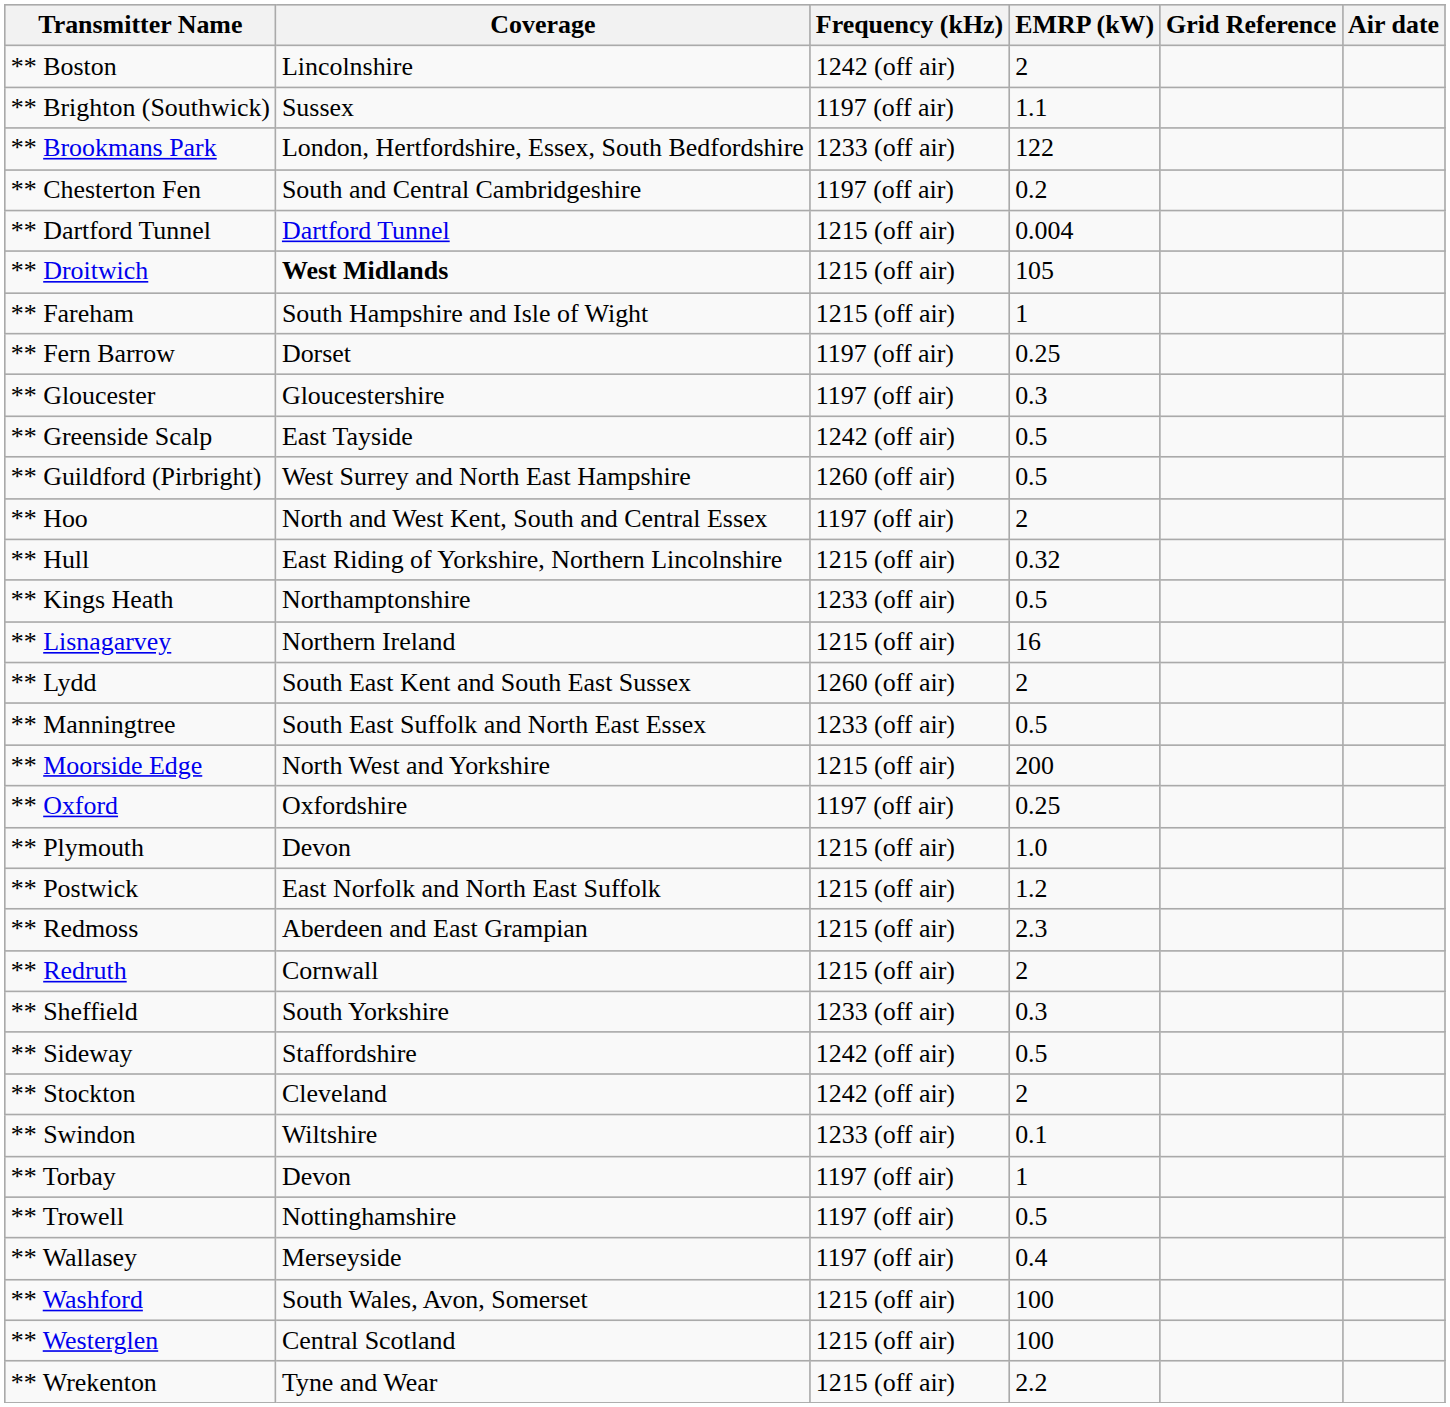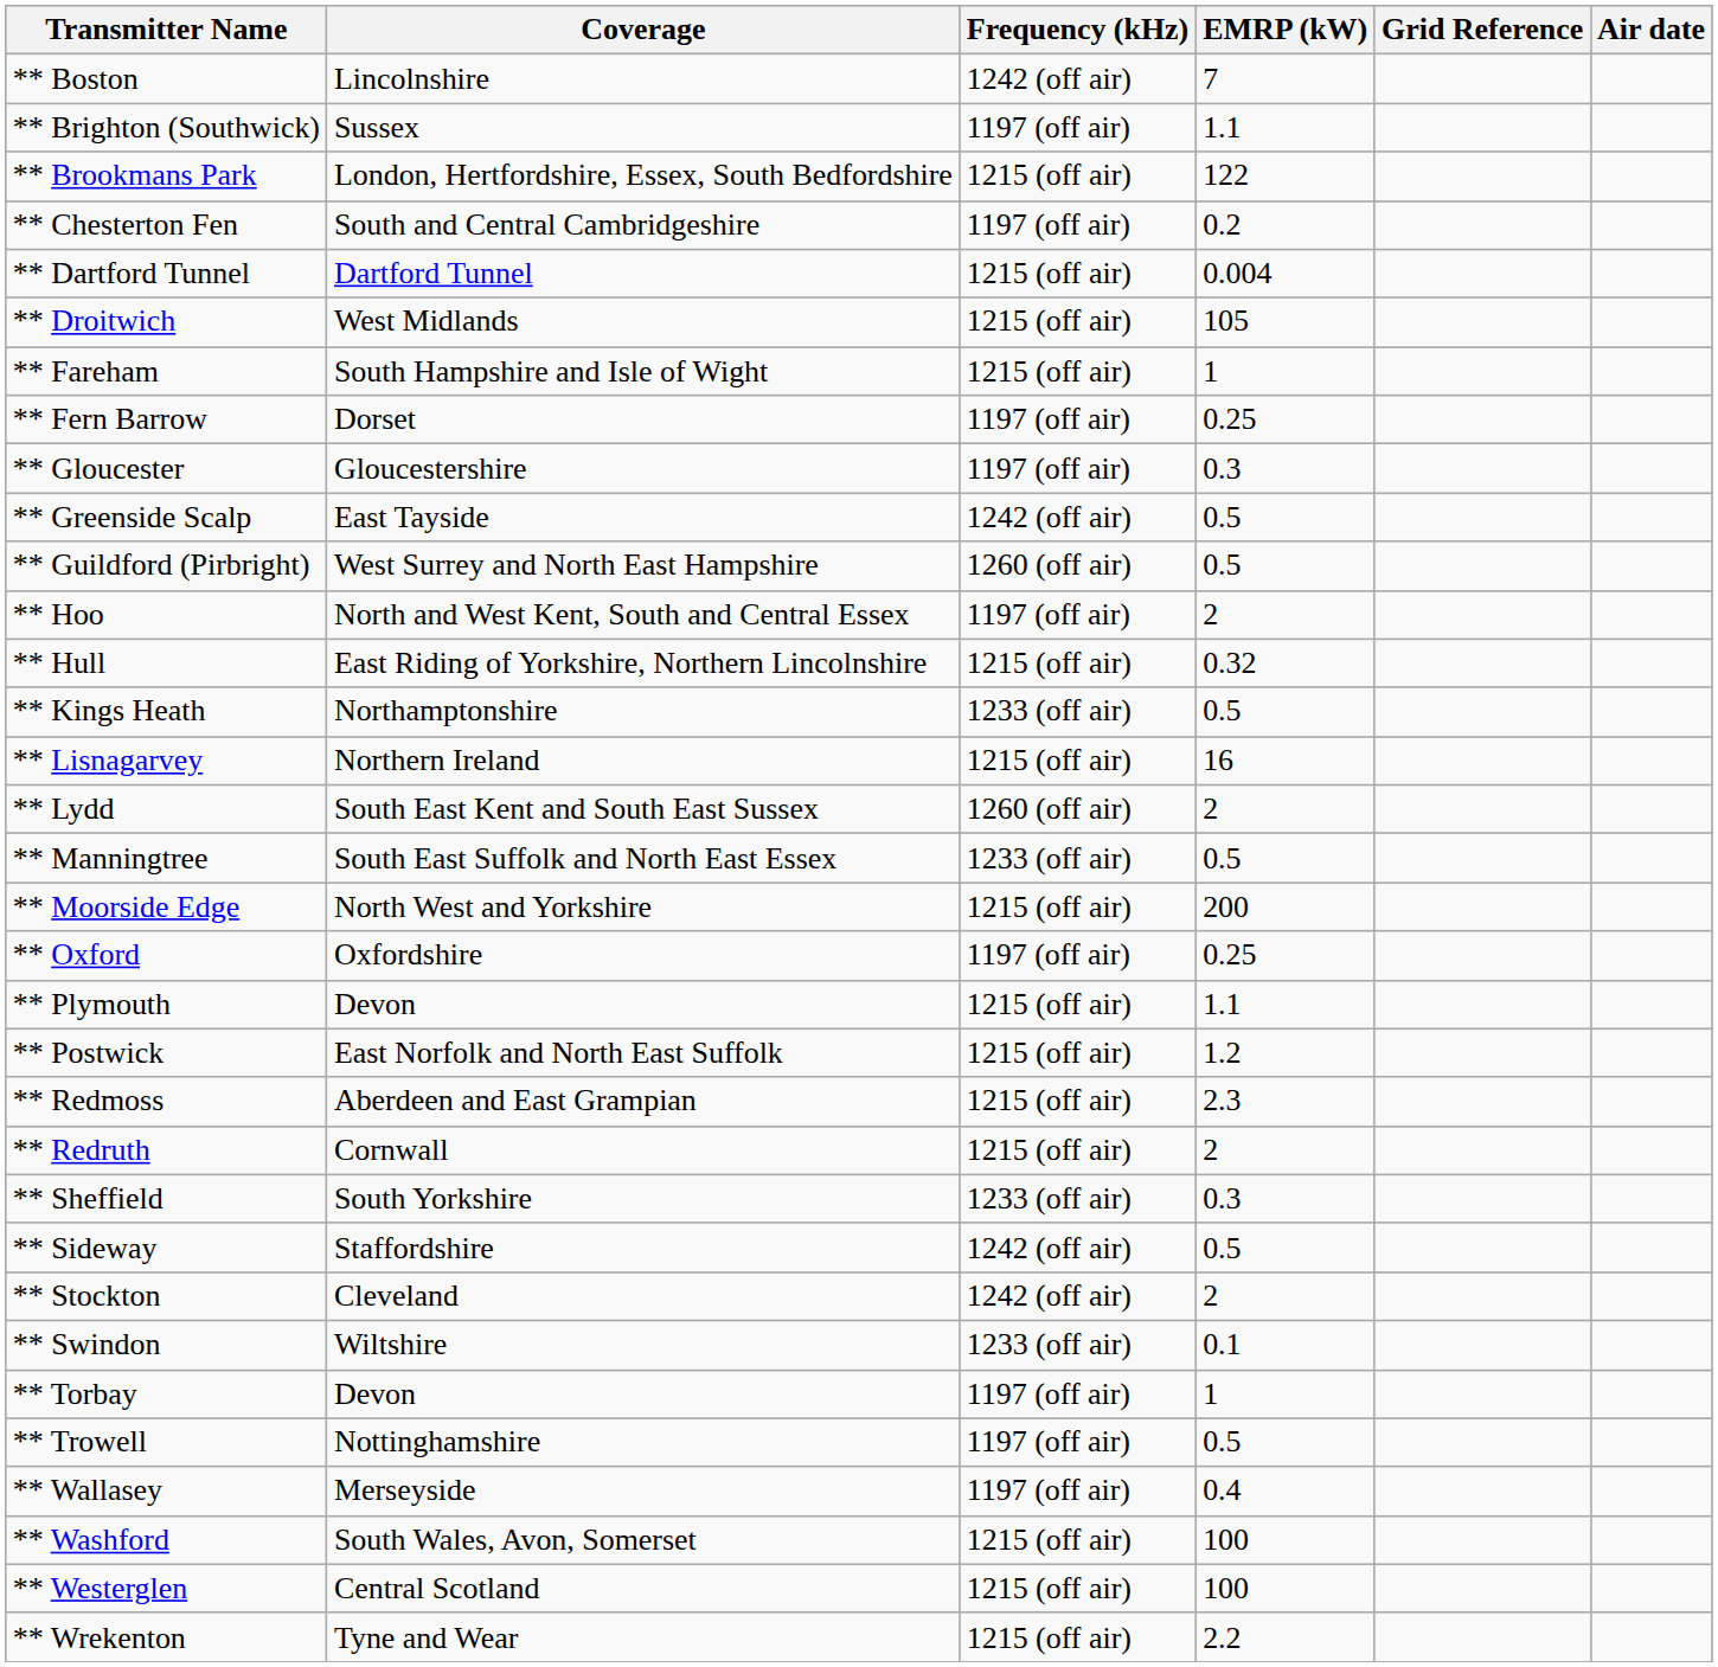 <table class="wikitable sortable">
 <tr>
 <th>Transmitter Name</th>
 <th>Coverage</th>
 <th>Frequency (kHz)</th>
 <th>EMRP (kW)</th>
 <th>Grid Reference</th>
 <th>Air date</th>
 </tr>
 <tr>
 <td>** Boston</td>
 <td>Lincolnshire</td>
 <td>1242 (off air)</td>
-<td>2</td>
+<td>7</td>
 <td></td>
 <td></td>
 </tr>
 <tr>
 <td>** Brighton (Southwick)</td>
 <td>Sussex</td>
 <td>1197 (off air)</td>
 <td>1.1</td>
 <td></td>
 <td></td>
 </tr>
 <tr>
 <td>** <a href='#'>Brookmans Park</a></td>
 <td>London, Hertfordshire, Essex, South Bedfordshire</td>
-<td>1233 (off air)</td>
+<td>1215 (off air)</td>
 <td>122</td>
 <td></td>
 <td></td>
 </tr>
 <tr>
 <td>** Chesterton Fen</td>
 <td>South and Central Cambridgeshire</td>
 <td>1197 (off air)</td>
 <td>0.2</td>
 <td></td>
 <td></td>
 </tr>
 <tr>
 <td>** Dartford Tunnel</td>
 <td><a href='#'>Dartford Tunnel</a></td>
 <td>1215 (off air)</td>
 <td>0.004</td>
 <td></td>
 <td></td>
 </tr>
 <tr>
 <td>** <a href='#'>Droitwich</a></td>
-<td><strong>West Midlands</strong></td>
+<td>West Midlands</td>
 <td>1215 (off air)</td>
 <td>105</td>
 <td></td>
 <td></td>
 </tr>
 <tr>
 <td>** Fareham</td>
 <td>South Hampshire and Isle of Wight</td>
 <td>1215 (off air)</td>
 <td>1</td>
 <td></td>
 <td></td>
 </tr>
 <tr>
 <td>** Fern Barrow</td>
 <td>Dorset</td>
 <td>1197 (off air)</td>
 <td>0.25</td>
 <td></td>
 <td></td>
 </tr>
 <tr>
 <td>** Gloucester</td>
 <td>Gloucestershire</td>
 <td>1197 (off air)</td>
 <td>0.3</td>
 <td></td>
 <td></td>
 </tr>
 <tr>
 <td>** Greenside Scalp</td>
 <td>East Tayside</td>
 <td>1242 (off air)</td>
 <td>0.5</td>
 <td></td>
 <td></td>
 </tr>
 <tr>
 <td>** Guildford (Pirbright)</td>
 <td>West Surrey and North East Hampshire</td>
 <td>1260 (off air)</td>
 <td>0.5</td>
 <td></td>
 <td></td>
 </tr>
 <tr>
 <td>** Hoo</td>
 <td>North and West Kent, South and Central Essex</td>
 <td>1197 (off air)</td>
 <td>2</td>
 <td></td>
 <td></td>
 </tr>
 <tr>
 <td>** Hull</td>
 <td>East Riding of Yorkshire, Northern Lincolnshire</td>
 <td>1215 (off air)</td>
 <td>0.32</td>
 <td></td>
 <td></td>
 </tr>
 <tr>
 <td>** Kings Heath</td>
 <td>Northamptonshire</td>
 <td>1233 (off air)</td>
 <td>0.5</td>
 <td></td>
 <td></td>
 </tr>
 <tr>
 <td>** <a href='#'>Lisnagarvey</a></td>
 <td>Northern Ireland</td>
 <td>1215 (off air)</td>
 <td>16</td>
 <td></td>
 <td></td>
 </tr>
 <tr>
 <td>** Lydd</td>
 <td>South East Kent and South East Sussex</td>
 <td>1260 (off air)</td>
 <td>2</td>
 <td></td>
 <td></td>
 </tr>
 <tr>
 <td>** Manningtree</td>
 <td>South East Suffolk and North East Essex</td>
 <td>1233 (off air)</td>
 <td>0.5</td>
 <td></td>
 <td></td>
 </tr>
 <tr>
 <td>** <a href='#'>Moorside Edge</a></td>
 <td>North West and Yorkshire</td>
 <td>1215 (off air)</td>
 <td>200</td>
 <td></td>
 <td></td>
 </tr>
 <tr>
 <td>** <a href='#'>Oxford</a></td>
 <td>Oxfordshire</td>
 <td>1197 (off air)</td>
 <td>0.25</td>
 <td></td>
 <td></td>
 </tr>
 <tr>
 <td>** Plymouth</td>
 <td>Devon</td>
 <td>1215 (off air)</td>
-<td>1.0</td>
+<td>1.1</td>
 <td></td>
 <td></td>
 </tr>
 <tr>
 <td>** Postwick</td>
 <td>East Norfolk and North East Suffolk</td>
 <td>1215 (off air)</td>
 <td>1.2</td>
 <td></td>
 <td></td>
 </tr>
 <tr>
 <td>** Redmoss</td>
 <td>Aberdeen and East Grampian</td>
 <td>1215 (off air)</td>
 <td>2.3</td>
 <td></td>
 <td></td>
 </tr>
 <tr>
 <td>** <a href='#'>Redruth</a></td>
 <td>Cornwall</td>
 <td>1215 (off air)</td>
 <td>2</td>
 <td></td>
 <td></td>
 </tr>
 <tr>
 <td>** Sheffield</td>
 <td>South Yorkshire</td>
 <td>1233 (off air)</td>
 <td>0.3</td>
 <td></td>
 <td></td>
 </tr>
 <tr>
 <td>** Sideway</td>
 <td>Staffordshire</td>
 <td>1242 (off air)</td>
 <td>0.5</td>
 <td></td>
 <td></td>
 </tr>
 <tr>
 <td>** Stockton</td>
 <td>Cleveland</td>
 <td>1242 (off air)</td>
 <td>2</td>
 <td></td>
 <td></td>
 </tr>
 <tr>
 <td>** Swindon</td>
 <td>Wiltshire</td>
 <td>1233 (off air)</td>
 <td>0.1</td>
 <td></td>
 <td></td>
 </tr>
 <tr>
 <td>** Torbay</td>
 <td>Devon</td>
 <td>1197 (off air)</td>
 <td>1</td>
 <td></td>
 <td></td>
 </tr>
 <tr>
 <td>** Trowell</td>
 <td>Nottinghamshire</td>
 <td>1197 (off air)</td>
 <td>0.5</td>
 <td></td>
 <td></td>
 </tr>
 <tr>
 <td>** Wallasey</td>
 <td>Merseyside</td>
 <td>1197 (off air)</td>
 <td>0.4</td>
 <td></td>
 <td></td>
 </tr>
 <tr>
 <td>** <a href='#'>Washford</a></td>
 <td>South Wales, Avon, Somerset</td>
 <td>1215 (off air)</td>
 <td>100</td>
 <td></td>
 <td></td>
 </tr>
 <tr>
 <td>** <a href='#'>Westerglen</a></td>
 <td>Central Scotland</td>
 <td>1215 (off air)</td>
 <td>100</td>
 <td></td>
 <td></td>
 </tr>
 <tr>
 <td>** Wrekenton</td>
 <td>Tyne and Wear</td>
 <td>1215 (off air)</td>
 <td>2.2</td>
 <td></td>
 <td></td>
 </tr>
 </table>
